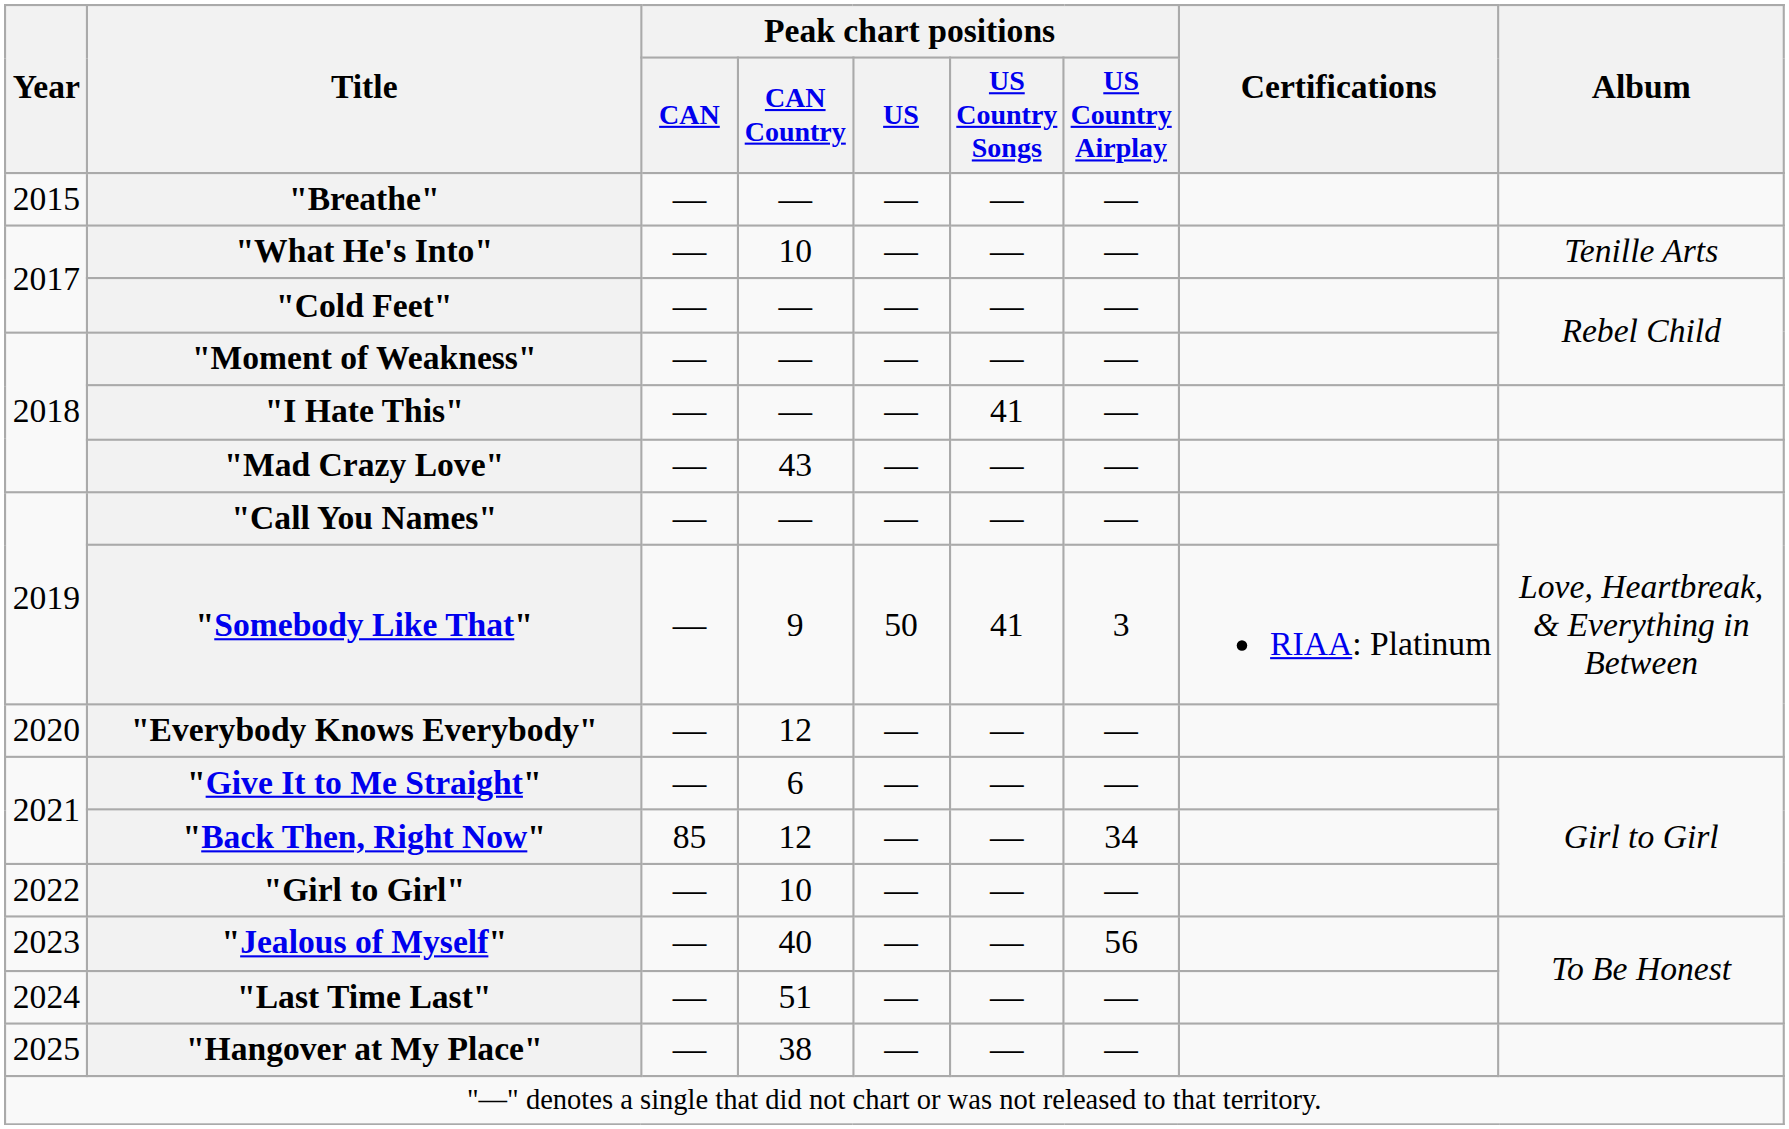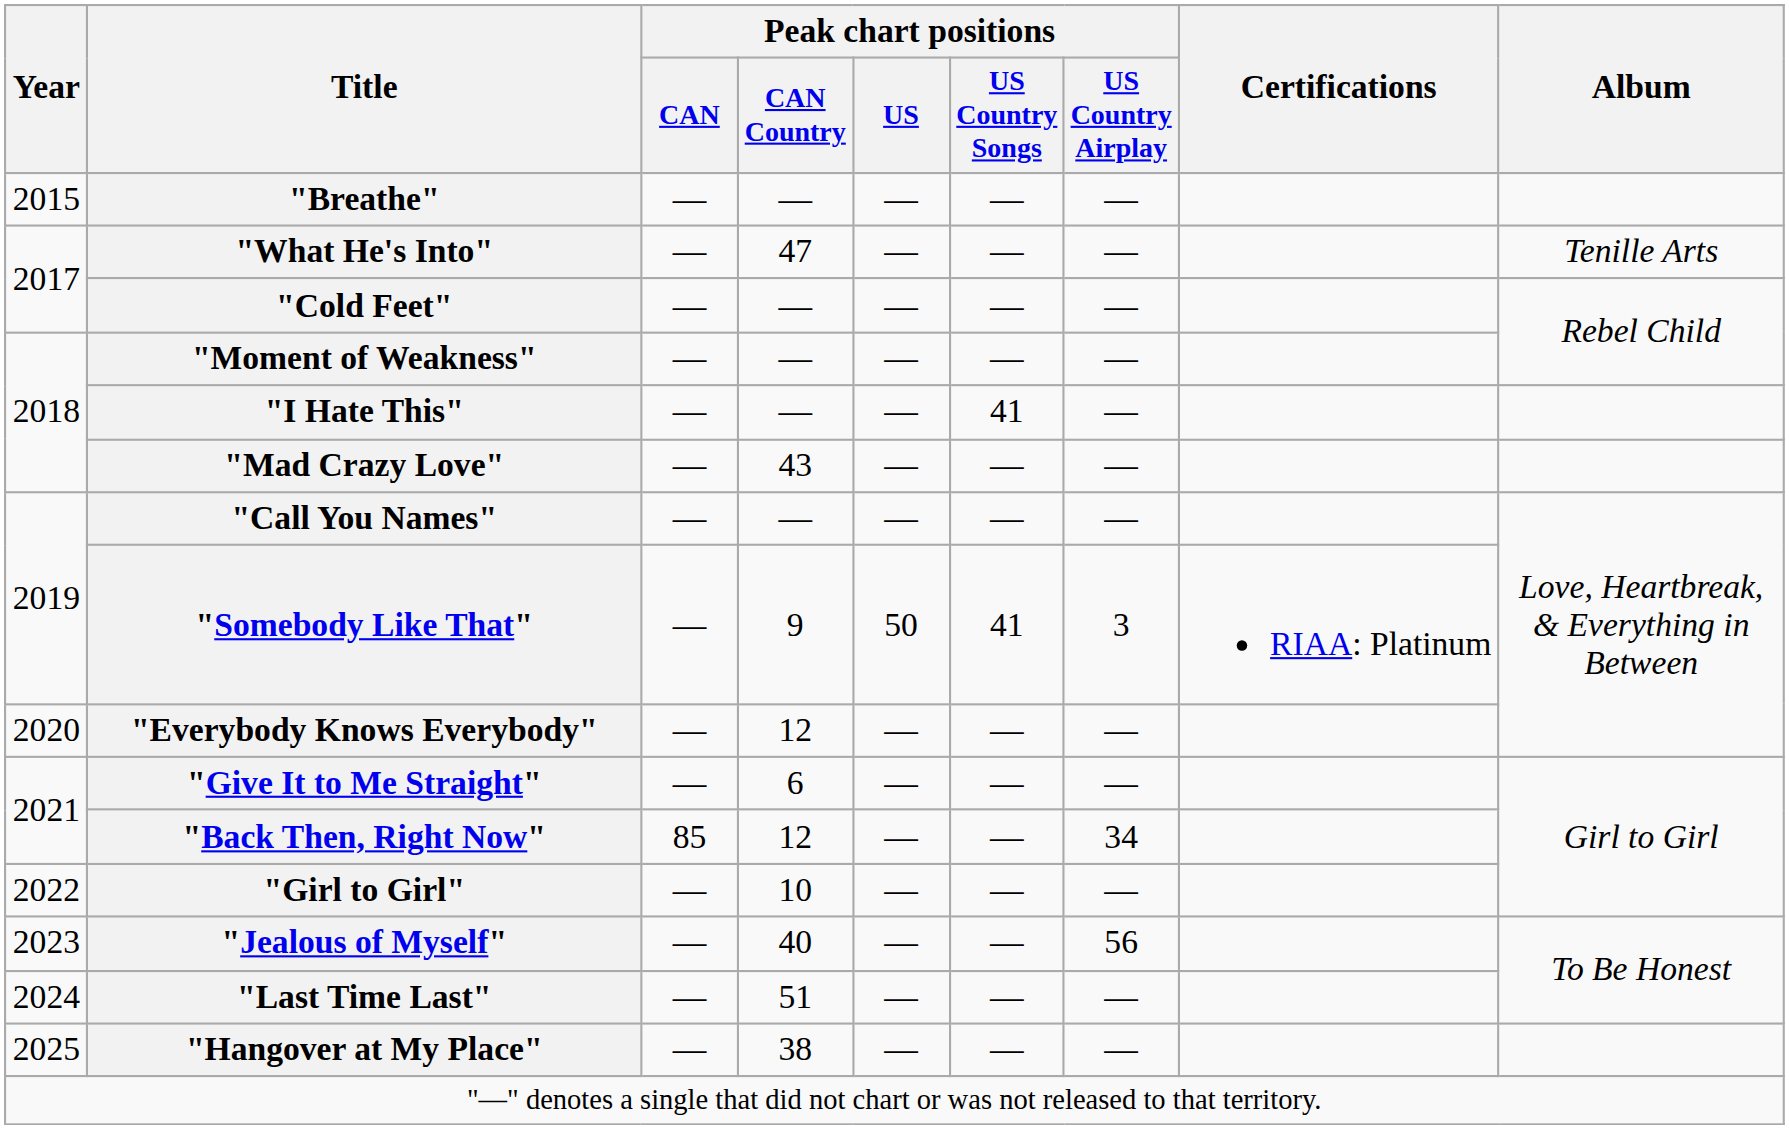 <table class="wikitable plainrowheaders" style="text-align:center">
 <tr>
 <th scope="col" rowspan="2" style="width:2em;">Year</th>
 <th scope="col" rowspan="2" style="width:16em;">Title</th>
 <th scope="col" colspan="5">Peak chart positions</th>
 <th scope="col" rowspan="2">Certifications</th>
 <th scope="col" rowspan="2" style="width:8em;">Album</th>
 </tr>
 <tr style="font-size:smaller;">
 <th scope="col" style="width:3em;"><a href='#'>CAN</a><br></th>
 <th scope="col" style="width:3em;"><a href='#'>CAN Country</a><br></th>
 <th scope="col" style="width:3em;"><a href='#'>US</a><br></th>
 <th scope="col" style="width:3em;"><a href='#'>US<br>Country<br>Songs</a><br></th>
 <th scope="col" style="width:3em;"><a href='#'>US<br>Country<br>Airplay</a><br></th>
 </tr>
 <tr>
 <td>2015</td>
 <th scope="row">"Breathe"</th>
 <td>—</td>
 <td>—</td>
 <td>—</td>
 <td>—</td>
 <td>—</td>
 <td></td>
 <td></td>
 </tr>
 <tr>
 <td rowspan="2">2017</td>
 <th scope="row">"What He's Into"</th>
 <td>—</td>
-<td>10</td>
+<td>47</td>
 <td>—</td>
 <td>—</td>
 <td>—</td>
 <td></td>
 <td><em>Tenille Arts</em></td>
 </tr>
 <tr>
 <th scope="row">"Cold Feet"</th>
 <td>—</td>
 <td>—</td>
 <td>—</td>
 <td>—</td>
 <td>—</td>
 <td></td>
 <td rowspan="2"><em>Rebel Child</em></td>
 </tr>
 <tr>
 <td rowspan="3">2018</td>
 <th scope="row">"Moment of Weakness"</th>
 <td>—</td>
 <td>—</td>
 <td>—</td>
 <td>—</td>
 <td>—</td>
 <td></td>
 </tr>
 <tr>
 <th scope="row">"I Hate This"</th>
 <td>—</td>
 <td>—</td>
 <td>—</td>
 <td>41</td>
 <td>—</td>
 <td></td>
 <td></td>
 </tr>
 <tr>
 <th scope="row">"Mad Crazy Love"</th>
 <td>—</td>
 <td>43</td>
 <td>—</td>
 <td>—</td>
 <td>—</td>
 <td></td>
 <td></td>
 </tr>
 <tr>
 <td rowspan="2">2019</td>
 <th scope="row">"Call You Names"</th>
 <td>—</td>
 <td>—</td>
 <td>—</td>
 <td>—</td>
 <td>—</td>
 <td></td>
 <td rowspan="3"><em>Love, Heartbreak, & Everything in Between</em></td>
 </tr>
 <tr>
 <th scope="row">"<a href='#'>Somebody Like That</a>"</th>
 <td>—</td>
 <td>9</td>
 <td>50</td>
 <td>41</td>
 <td>3</td>
 <td><br><ul><li><a href='#'>RIAA</a>: Platinum</li></ul></td>
 </tr>
 <tr>
 <td>2020</td>
 <th scope="row">"Everybody Knows Everybody"</th>
 <td>—</td>
 <td>12</td>
 <td>—</td>
 <td>—</td>
 <td>—</td>
 <td></td>
 </tr>
 <tr>
 <td rowspan="2">2021</td>
 <th scope="row">"<a href='#'>Give It to Me Straight</a>"</th>
 <td>—</td>
 <td>6</td>
 <td>—</td>
 <td>—</td>
 <td>—</td>
 <td></td>
 <td rowspan="3"><em>Girl to Girl</em></td>
 </tr>
 <tr>
 <th scope="row">"<a href='#'>Back Then, Right Now</a>"</th>
 <td>85</td>
 <td>12</td>
 <td>—</td>
 <td>—</td>
 <td>34</td>
 <td></td>
 </tr>
 <tr>
 <td>2022</td>
 <th scope="row">"Girl to Girl"</th>
 <td>—</td>
 <td>10</td>
 <td>—</td>
 <td>—</td>
 <td>—</td>
 <td></td>
 </tr>
 <tr>
 <td>2023</td>
 <th scope="row">"<a href='#'>Jealous of Myself</a>"<br></th>
 <td>—</td>
 <td>40</td>
 <td>—</td>
 <td>—</td>
 <td>56</td>
 <td></td>
 <td rowspan="2"><em>To Be Honest</em></td>
 </tr>
 <tr>
 <td>2024</td>
 <th scope="row">"Last Time Last"<br></th>
 <td>—</td>
 <td>51</td>
 <td>—</td>
 <td>—</td>
 <td>—</td>
 <td></td>
 </tr>
 <tr>
 <td>2025</td>
 <th scope="row">"Hangover at My Place"<br></th>
 <td>—</td>
 <td>38</td>
 <td>—</td>
 <td>—</td>
 <td>—</td>
 <td></td>
 <td></td>
 </tr>
 <tr>
 <td colspan="10" style="font-size:85%">"—" denotes a single that did not chart or was not released to that territory.</td>
 </tr>
 </table>
